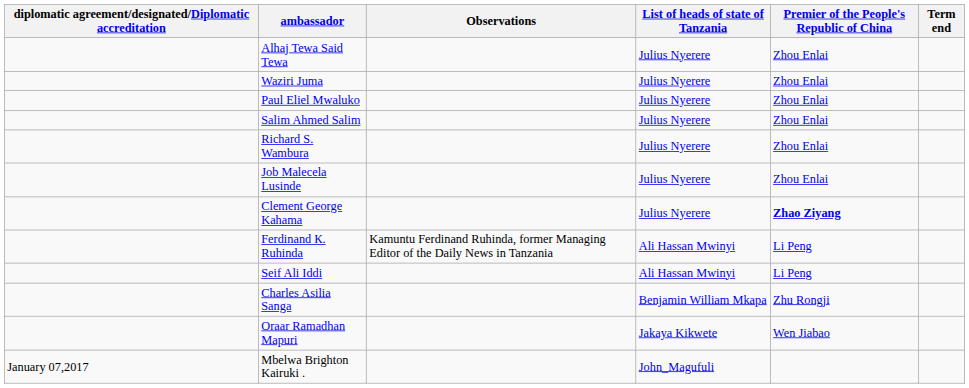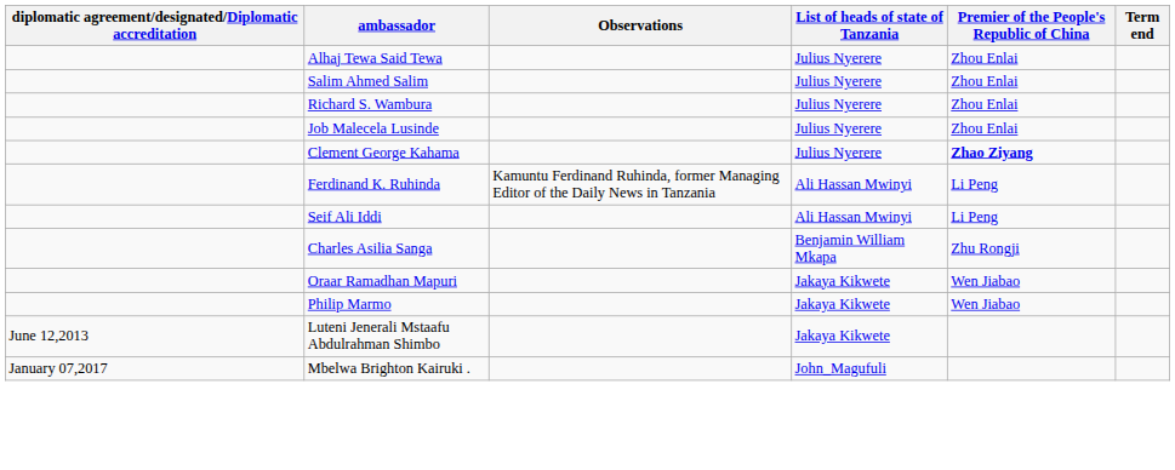 <table class="wikitable sortable">
 <tr>
 <th>diplomatic agreement/designated/<a href='#'>Diplomatic accreditation</a></th>
 <th><a href='#'>ambassador</a></th>
 <th>Observations</th>
 <th><a href='#'>List of heads of state of Tanzania</a></th>
 <th><a href='#'>Premier of the People's Republic of China</a></th>
 <th>Term end</th>
 </tr>
 <tr>
 <td></td>
 <td><a href='#'>Alhaj Tewa Said Tewa</a></td>
-<td></td>
-<td><a href='#'>Julius Nyerere</a></td>
-<td><a href='#'>Zhou Enlai</a></td>
-<td></td>
-</tr>
-<tr>
-<td></td>
-<td><a href='#'>Waziri Juma</a></td>
-<td></td>
-<td><a href='#'>Julius Nyerere</a></td>
-<td><a href='#'>Zhou Enlai</a></td>
-<td></td>
-</tr>
-<tr>
-<td></td>
-<td><a href='#'>Paul Eliel Mwaluko</a></td>
 <td></td>
 <td><a href='#'>Julius Nyerere</a></td>
 <td><a href='#'>Zhou Enlai</a></td>
 <td></td>
 </tr>
 <tr>
 <td></td>
 <td><a href='#'>Salim Ahmed Salim</a></td>
 <td></td>
 <td><a href='#'>Julius Nyerere</a></td>
 <td><a href='#'>Zhou Enlai</a></td>
 <td></td>
 </tr>
 <tr>
 <td></td>
 <td><a href='#'>Richard S. Wambura</a></td>
 <td></td>
 <td><a href='#'>Julius Nyerere</a></td>
 <td><a href='#'>Zhou Enlai</a></td>
 <td></td>
 </tr>
 <tr>
 <td></td>
 <td><a href='#'>Job Malecela Lusinde</a></td>
 <td></td>
 <td><a href='#'>Julius Nyerere</a></td>
 <td><a href='#'>Zhou Enlai</a></td>
 <td></td>
 </tr>
 <tr>
 <td></td>
 <td><a href='#'>Clement George Kahama</a></td>
 <td></td>
 <td><a href='#'>Julius Nyerere</a></td>
 <td><strong><a href='#'>Zhao Ziyang</a></strong></td>
 <td></td>
 </tr>
 <tr>
 <td></td>
 <td><a href='#'>Ferdinand К. Ruhinda</a></td>
 <td>Kamuntu Ferdinand Ruhinda, former Managing Editor of the Daily News in Tanzania</td>
 <td><a href='#'>Ali Hassan Mwinyi</a></td>
 <td><a href='#'>Li Peng</a></td>
 <td></td>
 </tr>
 <tr>
 <td></td>
 <td><a href='#'>Seif Ali Iddi</a></td>
 <td></td>
 <td><a href='#'>Ali Hassan Mwinyi</a></td>
 <td><a href='#'>Li Peng</a></td>
 <td></td>
 </tr>
 <tr>
 <td></td>
 <td><a href='#'>Charles Asilia Sanga</a></td>
 <td></td>
 <td><a href='#'>Benjamin William Mkapa</a></td>
 <td><a href='#'>Zhu Rongji</a></td>
 <td></td>
 </tr>
 <tr>
 <td></td>
 <td><a href='#'>Oraar Ramadhan Mapuri</a></td>
 <td></td>
 <td><a href='#'>Jakaya Kikwete</a></td>
 <td><a href='#'>Wen Jiabao</a></td>
 <td></td>
 </tr>
 <tr>
+<td></td>
+<td><a href='#'>Philip Marmo</a></td>
+<td></td>
+<td><a href='#'>Jakaya Kikwete</a></td>
+<td><a href='#'>Wen Jiabao</a></td>
+<td></td>
+</tr>
+<tr>
+<td>June 12,2013</td>
+<td>Luteni Jenerali Mstaafu Abdulrahman Shimbo</td>
+<td></td>
+<td><a href='#'>Jakaya Kikwete</a></td>
+<td></td>
+<td></td>
+</tr>
+<tr>
 <td>January 07,2017</td>
 <td>Mbelwa Brighton Kairuki  .</td>
 <td></td>
 <td><a href='#'>John_Magufuli</a></td>
 <td></td>
 <td></td>
 </tr>
 </table>
